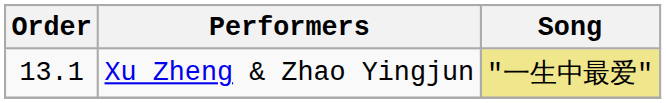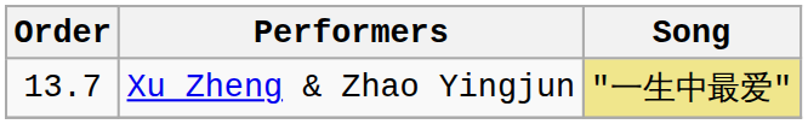 <table class="wikitable" style="text-align:center;">
 <tr>
 <th>Order</th>
 <th>Performers</th>
 <th>Song</th>
 </tr>
 <tr>
-<td>13.1</td>
+<td>13.7</td>
 <td><a href='#'>Xu Zheng</a> & Zhao Yingjun</td>
 <td style="background: khaki;">"一生中最爱"</td>
 </tr>
 <tr>
 </tr>
 </table>
